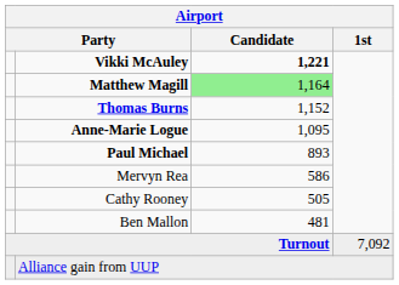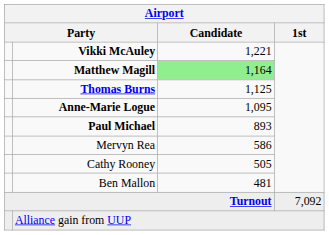 <table class="wikitable">
 <tr>
 <th colspan="4" align="center"><a href='#'>Airport</a></th>
 </tr>
 <tr>
 <th colspan="2" width=200>Party</th>
 <th width=150>Candidate</th>
 <th width=60>1st </th>
 </tr>
 <tr>
 <td></td>
 <td align="right"><strong>Vikki McAuley</strong></td>
-<td align="right"><strong>1,221</strong></td>
+<td align="right">1,221</td>
 </tr>
 <tr>
 <td></td>
 <td align="right"><strong>Matthew Magill</strong></td>
 <td align="right" style="background: lightgreen;">1,164</td>
 </tr>
 <tr>
 <td></td>
 <td align="right"><strong><a href='#'>Thomas Burns</a></strong></td>
-<td align="right">1,152</td>
+<td align="right">1,125</td>
 </tr>
 <tr>
 <td></td>
 <td align="right"><strong>Anne-Marie Logue</strong></td>
 <td align="right">1,095</td>
 </tr>
 <tr>
 <td></td>
 <td align="right"><strong>Paul Michael</strong></td>
 <td align="right">893</td>
 </tr>
 <tr>
 <td></td>
 <td align="right">Mervyn Rea</td>
 <td align="right">586</td>
 </tr>
 <tr>
 <td></td>
 <td align="right">Cathy Rooney</td>
 <td align="right">505</td>
 </tr>
 <tr>
 <td></td>
 <td align="right">Ben Mallon</td>
 <td align="right">481</td>
 </tr>
 <tr bgcolor="EEEEEE">
 <td colspan=3 align="right"><strong><a href='#'>Turnout</a></strong></td>
 <td align="right">7,092</td>
 </tr>
 <tr bgcolor="EEEEEE">
 <td bgcolor=></td>
 <td colspan=4 bgcolor="EEEEEE"><a href='#'>Alliance</a> gain from <a href='#'>UUP</a></td>
 </tr>
 </table>
